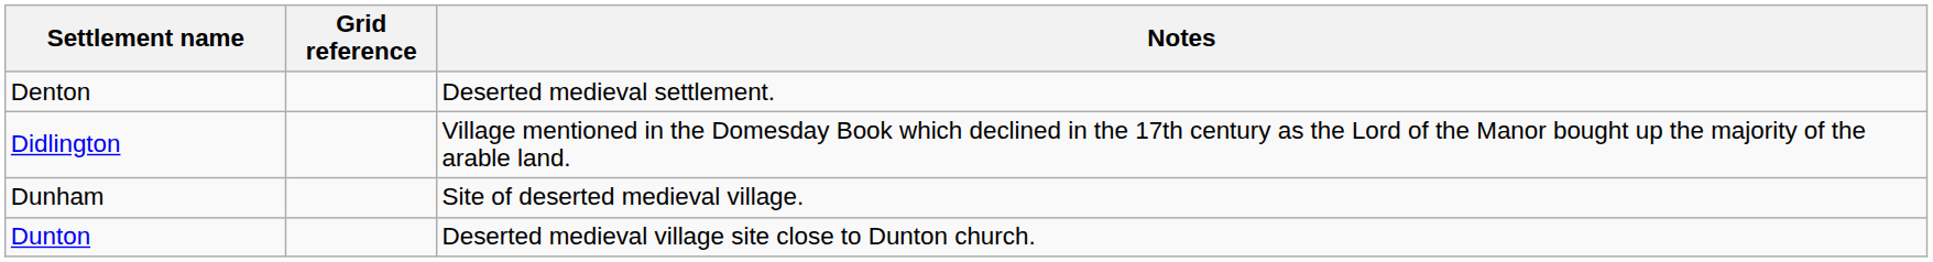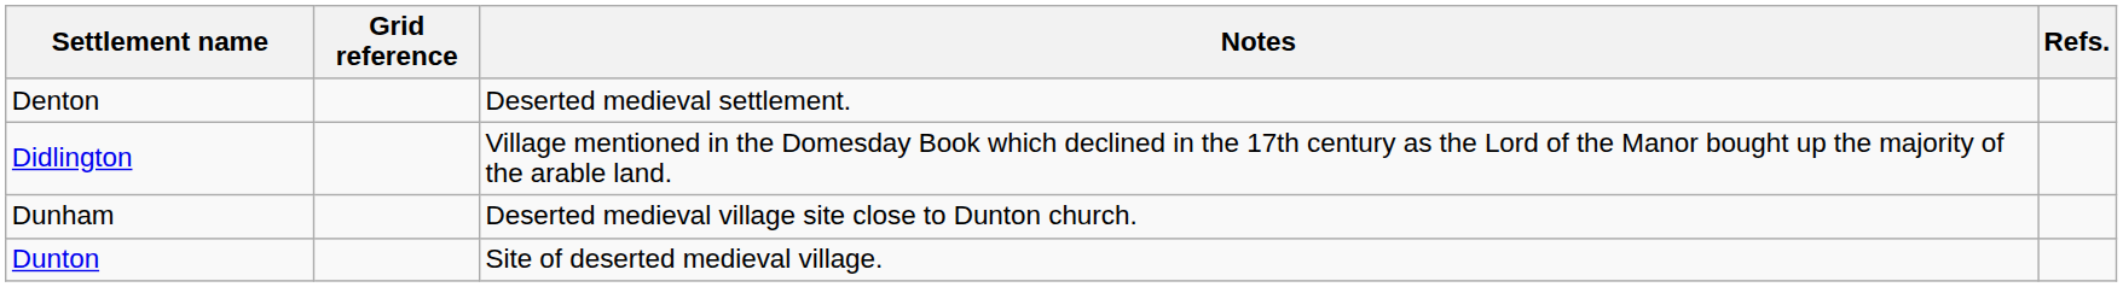 <table class="wikitable">
 <tr>
 <th width=175>Settlement name</th>
 <th width=90>Grid reference</th>
 <th>Notes</th>
+<th>Refs.</th>
 </tr>
 <tr>
 <td>Denton</td>
 <td></td>
 <td>Deserted medieval settlement.</td>
+<td></td>
 </tr>
 <tr>
 <td><a href='#'>Didlington</a></td>
 <td></td>
 <td>Village mentioned in the Domesday Book which declined in the 17th century as the Lord of the Manor bought up the majority of the arable land.</td>
+<td></td>
 </tr>
 <tr>
 <td>Dunham</td>
 <td></td>
-<td>Site of deserted medieval village.</td>
+<td>Deserted medieval village site close to Dunton church.</td>
+<td></td>
 </tr>
 <tr>
 <td><a href='#'>Dunton</a></td>
 <td></td>
-<td>Deserted medieval village site close to Dunton church.</td>
+<td>Site of deserted medieval village.</td>
+<td></td>
 </tr>
 </table>
